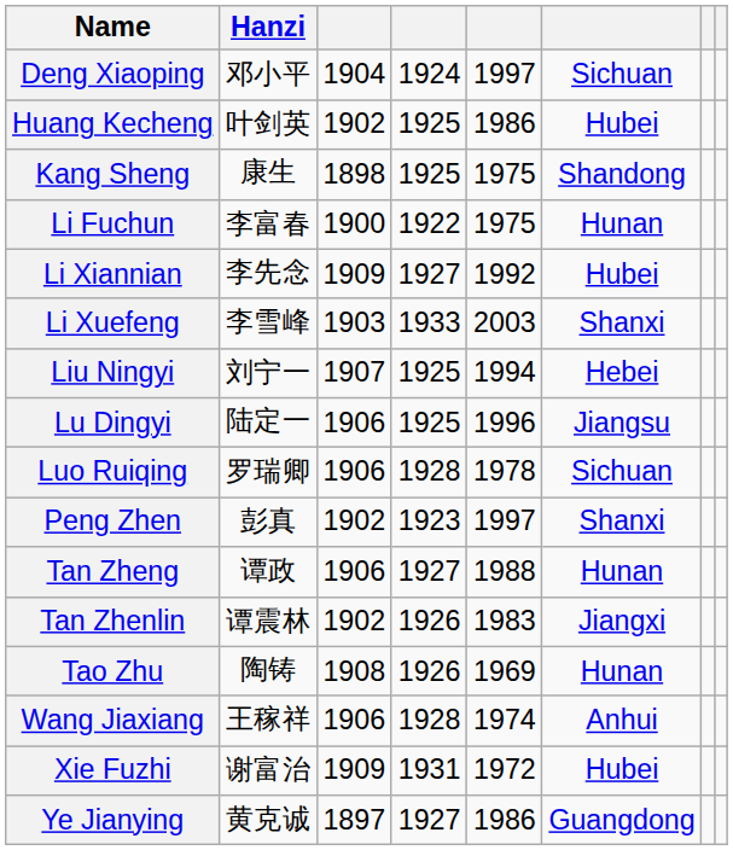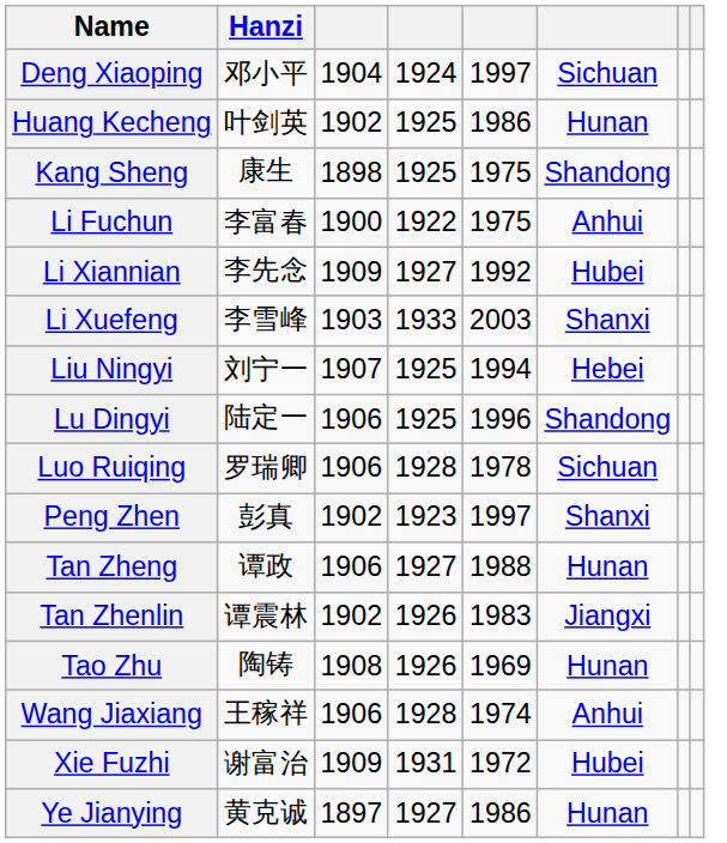 <table class="wikitable sortable" style=text-align:center>
 <tr>
 <th scope=col>Name</th>
 <th scope=col><a href='#'>Hanzi</a></th>
 <th scope=col></th>
 <th scope=col></th>
 <th scope=col></th>
 <th scope=col></th>
 <th scope=col></th>
 <th scope=col class="unsortable"></th>
 </tr>
 <tr>
 <th align="center" scope="row" style="font-weight:normal;"><a href='#'>Deng Xiaoping</a></th>
 <td data-sort-value="4,35">邓小平</td>
 <td>1904</td>
 <td>1924</td>
 <td>1997</td>
 <td><a href='#'>Sichuan</a></td>
 <td></td>
 <td></td>
 </tr>
 <tr>
 <th align="center" scope="row" style="font-weight:normal;"><a href='#'>Huang Kecheng</a></th>
 <td data-sort-value="5,98">叶剑英</td>
 <td>1902</td>
 <td>1925</td>
 <td>1986</td>
-<td><a href='#'>Hubei</a></td>
+<td><a href='#'>Hunan</a></td>
 <td></td>
 <td></td>
 </tr>
 <tr>
 <th align="center" scope="row" style="font-weight:normal;"><a href='#'>Kang Sheng</a></th>
 <td data-sort-value="11,5">康生</td>
 <td>1898</td>
 <td>1925</td>
 <td>1975</td>
 <td><a href='#'>Shandong</a></td>
 <td></td>
 <td></td>
 </tr>
 <tr>
 <th align="center" scope="row" style="font-weight:normal;"><a href='#'>Li Fuchun</a></th>
 <td data-sort-value="7,93">李富春</td>
 <td>1900</td>
 <td>1922</td>
 <td>1975</td>
-<td><a href='#'>Hunan</a></td>
+<td><a href='#'>Anhui</a></td>
 <td></td>
 <td></td>
 </tr>
 <tr>
 <th align="center" scope="row" style="font-weight:normal;"><a href='#'>Li Xiannian</a></th>
 <td data-sort-value="7,68">李先念</td>
 <td>1909</td>
 <td>1927</td>
 <td>1992</td>
 <td><a href='#'>Hubei</a></td>
 <td></td>
 <td></td>
 </tr>
 <tr>
 <th align="center" scope="row" style="font-weight:normal;"><a href='#'>Li Xuefeng</a></th>
 <td data-sort-value="7,9291">李雪峰</td>
 <td>1903</td>
 <td>1933</td>
 <td>2003</td>
 <td><a href='#'>Shanxi</a></td>
 <td></td>
 <td></td>
 </tr>
 <tr>
 <th align="center" scope="row" style="font-weight:normal;"><a href='#'>Liu Ningyi</a></th>
 <td data-sort-value="6,51">刘宁一</td>
 <td>1907</td>
 <td>1925</td>
 <td>1994</td>
 <td><a href='#'>Hebei</a></td>
 <td></td>
 <td></td>
 </tr>
 <tr>
 <th align="center" scope="row" style="font-weight:normal;"><a href='#'>Lu Dingyi</a></th>
 <td data-sort-value="7,81">陆定一</td>
 <td>1906</td>
 <td>1925</td>
 <td>1996</td>
-<td><a href='#'>Jiangsu</a></td>
+<td><a href='#'>Shandong</a></td>
 <td></td>
 <td></td>
 </tr>
 <tr>
 <th align="center" scope="row" style="font-weight:normal;"><a href='#'>Luo Ruiqing</a></th>
 <td data-sort-value="8,9491">罗瑞卿</td>
 <td>1906</td>
 <td>1928</td>
 <td>1978</td>
 <td><a href='#'>Sichuan</a></td>
 <td></td>
 <td></td>
 </tr>
 <tr>
 <th align="center" scope="row" style="font-weight:normal;"><a href='#'>Peng Zhen</a></th>
 <td data-sort-value="12,91">彭真</td>
 <td>1902</td>
 <td>1923</td>
 <td>1997</td>
 <td><a href='#'>Shanxi</a></td>
 <td></td>
 <td></td>
 </tr>
 <tr>
 <th align="center" scope="row" style="font-weight:normal;"><a href='#'>Tan Zheng</a></th>
 <td data-sort-value="14,9">谭政</td>
 <td>1906</td>
 <td>1927</td>
 <td>1988</td>
 <td><a href='#'>Hunan</a></td>
 <td></td>
 <td></td>
 </tr>
 <tr>
 <th align="center" scope="row" style="font-weight:normal;"><a href='#'>Tan Zhenlin</a></th>
 <td data-sort-value="14,968">谭震林</td>
 <td>1902</td>
 <td>1926</td>
 <td>1983</td>
 <td><a href='#'>Jiangxi</a></td>
 <td></td>
 <td></td>
 </tr>
 <tr>
 <th align="center" scope="row" style="font-weight:normal;"><a href='#'>Tao Zhu</a></th>
 <td data-sort-value="10,93">陶铸</td>
 <td>1908</td>
 <td>1926</td>
 <td>1969</td>
 <td><a href='#'>Hunan</a></td>
 <td></td>
 <td></td>
 </tr>
 <tr>
 <th align="center" scope="row" style="font-weight:normal;"><a href='#'>Wang Jiaxiang</a></th>
 <td data-sort-value="4,9791">王稼祥</td>
 <td>1906</td>
 <td>1928</td>
 <td>1974</td>
 <td><a href='#'>Anhui</a></td>
 <td></td>
 <td></td>
 </tr>
 <tr>
 <th align="center" scope="row" style="font-weight:normal;"><a href='#'>Xie Fuzhi</a></th>
 <td data-sort-value="12,938">谢富治</td>
 <td>1909</td>
 <td>1931</td>
 <td>1972</td>
 <td><a href='#'>Hubei</a></td>
 <td></td>
 <td></td>
 </tr>
 <tr>
 <th align="center" scope="row" style="font-weight:normal;"><a href='#'>Ye Jianying</a></th>
 <td data-sort-value="11,78">黄克诚</td>
 <td>1897</td>
 <td>1927</td>
 <td>1986</td>
-<td><a href='#'>Guangdong</a></td>
+<td><a href='#'>Hunan</a></td>
 <td></td>
 <td></td>
 </tr>
 </table>
